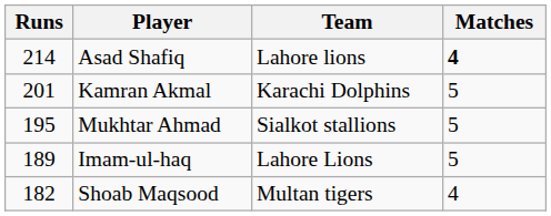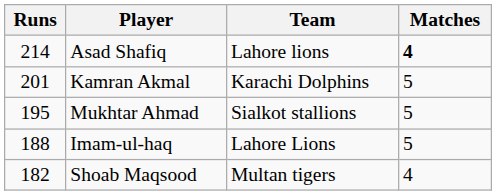 <table class="wikitable sortable" style="width:400px;">
 <tr>
 <th>Runs</th>
 <th>Player</th>
 <th>Team</th>
 <th>Matches</th>
 </tr>
 <tr>
 <td style="text-align:center">214</td>
 <td>Asad Shafiq</td>
 <td>Lahore lions</td>
 <td><strong>4</strong></td>
 </tr>
 <tr>
 <td style="text-align:center">201</td>
 <td>Kamran Akmal</td>
 <td>Karachi Dolphins</td>
 <td>5</td>
 </tr>
 <tr>
 <td style="text-align:center">195</td>
 <td>Mukhtar Ahmad</td>
 <td>Sialkot stallions</td>
 <td>5</td>
 </tr>
 <tr>
-<td style="text-align:center">189</td>
+<td style="text-align:center">188</td>
 <td>Imam-ul-haq</td>
 <td>Lahore Lions</td>
 <td>5</td>
 </tr>
 <tr>
 <td style="text-align:center">182</td>
 <td>Shoab Maqsood</td>
 <td>Multan tigers</td>
 <td>4</td>
 </tr>
 </table>
